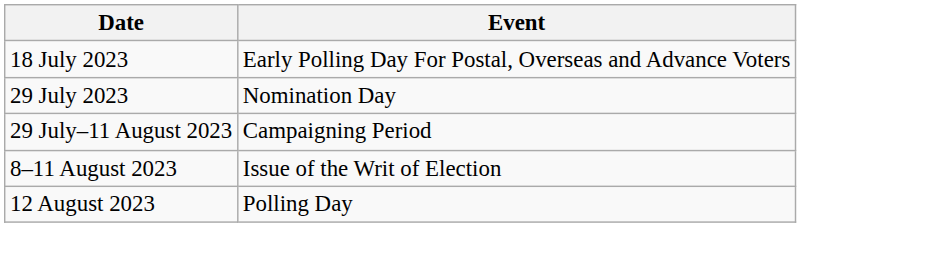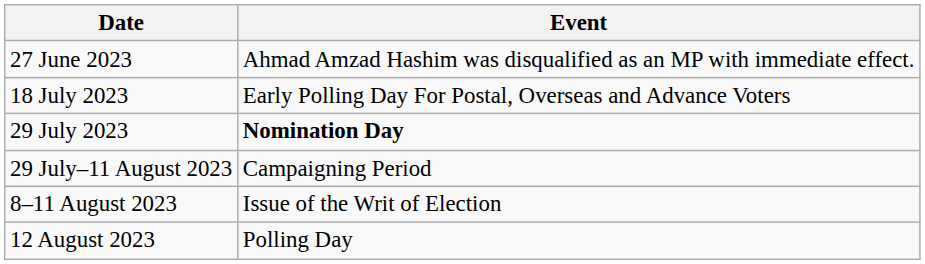 <table class="wikitable">
 <tr>
 <th>Date</th>
 <th>Event</th>
+</tr>
+<tr>
+<td>27 June 2023</td>
+<td>Ahmad Amzad Hashim was disqualified as an MP with immediate effect.</td>
 </tr>
 <tr>
 <td>18 July 2023</td>
 <td>Early Polling Day For Postal, Overseas and Advance Voters</td>
 </tr>
 <tr>
 <td>29 July 2023</td>
-<td>Nomination Day</td>
+<td><strong>Nomination Day</strong></td>
 </tr>
 <tr>
 <td>29 July–11 August 2023</td>
 <td>Campaigning Period</td>
 </tr>
 <tr>
 <td>8–11 August 2023</td>
 <td>Issue of the Writ of Election</td>
 </tr>
 <tr>
 <td>12 August 2023</td>
 <td>Polling Day</td>
 </tr>
 </table>
